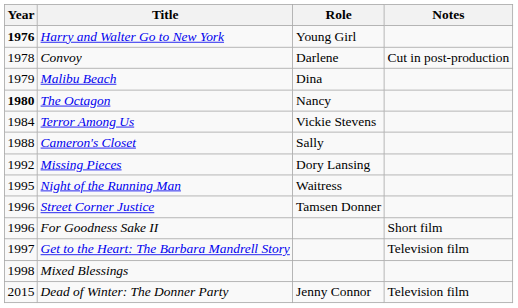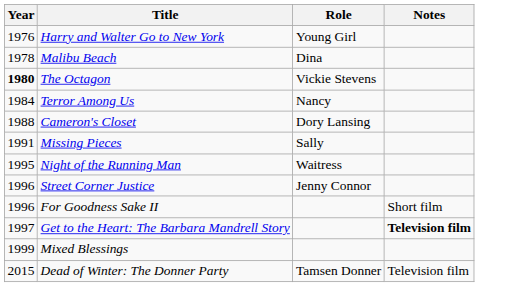 <table class="wikitable sortable">
 <tr>
 <th>Year</th>
 <th>Title</th>
 <th>Role</th>
 <th class="unsortable">Notes</th>
 </tr>
 <tr>
-<td><strong>1976</strong></td>
+<td>1976</td>
 <td><em><a href='#'>Harry and Walter Go to New York</a></em></td>
 <td>Young Girl</td>
 <td></td>
 </tr>
 <tr>
 <td>1978</td>
-<td><em>Convoy</em></td>
-<td>Darlene</td>
-<td>Cut in post-production</td>
-</tr>
-<tr>
-<td>1979</td>
 <td><em><a href='#'>Malibu Beach</a></em></td>
 <td>Dina</td>
 <td></td>
 </tr>
 <tr>
 <td><strong>1980</strong></td>
 <td><em><a href='#'>The Octagon</a></em></td>
-<td>Nancy</td>
+<td>Vickie Stevens</td>
 <td></td>
 </tr>
 <tr>
 <td>1984</td>
 <td><em> <a href='#'>Terror Among Us</a></em></td>
-<td>Vickie Stevens</td>
+<td>Nancy</td>
 <td></td>
 </tr>
 <tr>
 <td>1988</td>
 <td><em> <a href='#'>Cameron's Closet</a></em></td>
-<td>Sally</td>
+<td>Dory Lansing</td>
 <td></td>
 </tr>
 <tr>
-<td>1992</td>
+<td>1991</td>
 <td><em> <a href='#'>Missing Pieces</a></em></td>
-<td>Dory Lansing</td>
+<td>Sally</td>
 <td></td>
 </tr>
 <tr>
 <td>1995</td>
 <td><em> <a href='#'>Night of the Running Man</a></em></td>
 <td>Waitress</td>
 <td></td>
 </tr>
 <tr>
 <td>1996</td>
 <td><em><a href='#'>Street Corner Justice</a></em></td>
-<td>Tamsen Donner</td>
+<td>Jenny Connor</td>
 <td></td>
 </tr>
 <tr>
 <td>1996</td>
 <td><em>For Goodness Sake II</em></td>
 <td></td>
 <td>Short film</td>
 </tr>
 <tr>
 <td>1997</td>
 <td><em><a href='#'>Get to the Heart: The Barbara Mandrell Story</a></em></td>
 <td></td>
-<td>Television film</td>
+<td><strong>Television film</strong></td>
 </tr>
 <tr>
-<td>1998</td>
+<td>1999</td>
 <td><em>Mixed Blessings</em></td>
 <td></td>
 <td></td>
 </tr>
 <tr>
 <td>2015</td>
 <td><em>Dead of Winter: The Donner Party</em></td>
-<td>Jenny Connor</td>
+<td>Tamsen Donner</td>
 <td>Television film</td>
 </tr>
 </table>
